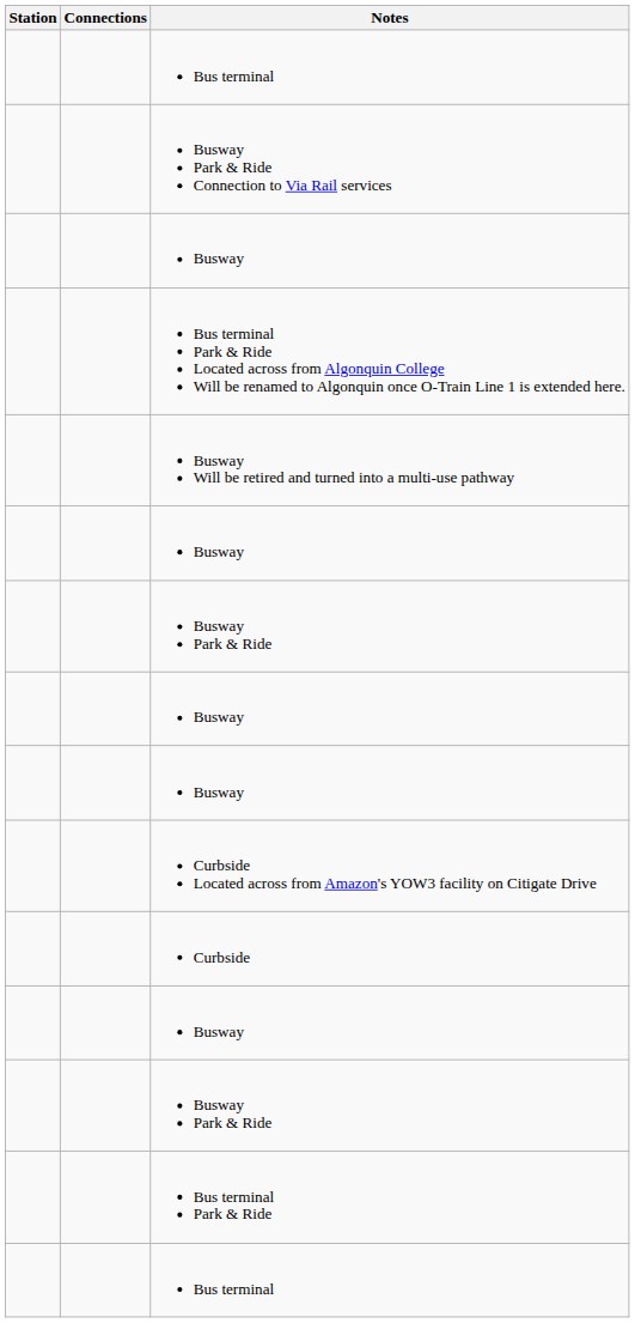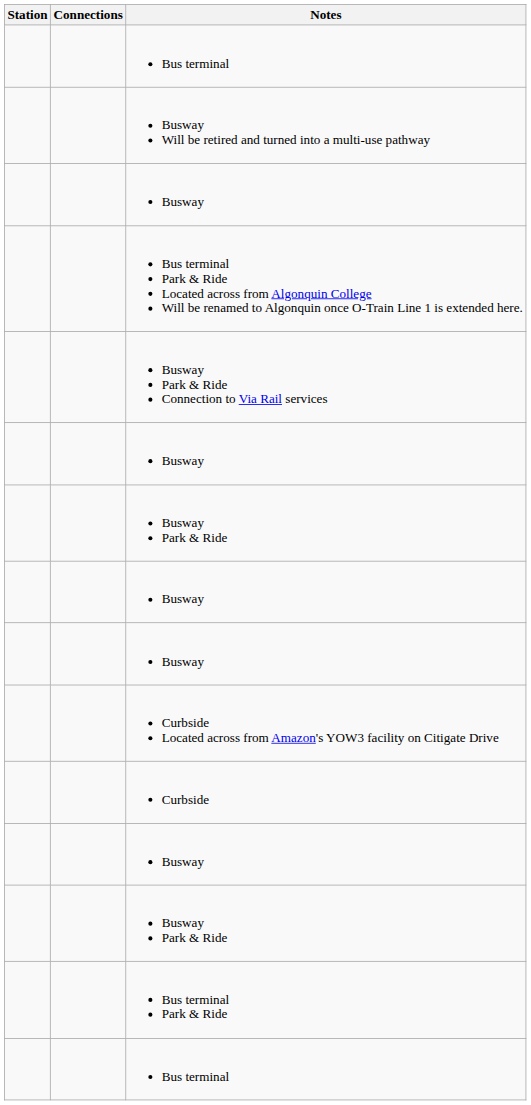 <table class="wikitable">
 <tr>
 <th>Station</th>
 <th>Connections</th>
 <th>Notes</th>
 </tr>
 <tr>
 <td></td>
 <td>     </td>
 <td><br><ul><li>Bus terminal</li></ul></td>
 </tr>
 <tr>
 <td></td>
-<td> </td>
-<td><br><ul><li>Busway</li><li>Park & Ride</li><li>Connection to <a href='#'>Via Rail</a> services</li></ul></td>
+<td>    </td>
+<td><br><ul><li>Busway</li><li>Will be retired and turned into a multi-use pathway</li></ul></td>
 </tr>
 <tr>
 <td></td>
 <td> </td>
 <td><br><ul><li>Busway</li></ul></td>
 </tr>
 <tr>
 <td></td>
 <td> </td>
 <td><br><ul><li>Bus terminal</li><li>Park & Ride</li><li>Located across from <a href='#'>Algonquin College</a></li><li>Will be renamed to Algonquin once O-Train Line 1 is extended here.</li></ul></td>
 </tr>
 <tr>
 <td></td>
-<td>    </td>
-<td><br><ul><li>Busway</li><li>Will be retired and turned into a multi-use pathway</li></ul></td>
+<td> </td>
+<td><br><ul><li>Busway</li><li>Park & Ride</li><li>Connection to <a href='#'>Via Rail</a> services</li></ul></td>
 </tr>
 <tr>
 <td></td>
 <td></td>
 <td><br><ul><li>Busway</li></ul></td>
 </tr>
 <tr>
 <td></td>
 <td></td>
 <td><br><ul><li>Busway</li><li>Park & Ride</li></ul></td>
 </tr>
 <tr>
 <td></td>
 <td>  </td>
 <td><br><ul><li>Busway</li></ul></td>
 </tr>
 <tr>
 <td></td>
 <td>  </td>
 <td><br><ul><li>Busway</li></ul></td>
 </tr>
 <tr>
 <td></td>
 <td></td>
 <td><br><ul><li>Curbside</li><li>Located across from <a href='#'>Amazon</a>'s YOW3 facility on Citigate Drive</li></ul></td>
 </tr>
 <tr>
 <td></td>
 <td></td>
 <td><br><ul><li>Curbside</li></ul></td>
 </tr>
 <tr>
 <td></td>
 <td> </td>
 <td><br><ul><li>Busway</li></ul></td>
 </tr>
 <tr>
 <td></td>
 <td>  </td>
 <td><br><ul><li>Busway</li><li>Park & Ride</li></ul></td>
 </tr>
 <tr>
 <td></td>
 <td> </td>
 <td><br><ul><li>Bus terminal</li><li>Park & Ride</li></ul></td>
 </tr>
 <tr>
 <td></td>
 <td>   </td>
 <td><br><ul><li>Bus terminal</li></ul></td>
 </tr>
 </table>
